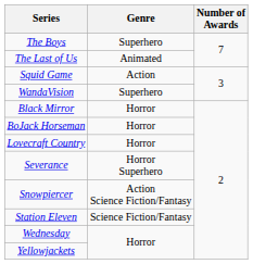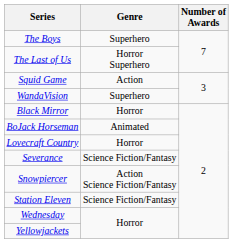 <table class="wikitable">
 <tr>
 <th>Series</th>
 <th>Genre</th>
 <th>Number of<br>Awards</th>
 </tr>
 <tr style="text-align:center">
 <td><em><a href='#'>The Boys</a></em></td>
 <td>Superhero</td>
 <td rowspan="2">7</td>
 </tr>
 <tr style="text-align:center">
 <td><em><a href='#'>The Last of Us</a></em></td>
-<td>Animated</td>
+<td>Horror<br>Superhero</td>
 </tr>
 <tr style="text-align:center">
 <td><em><a href='#'>Squid Game</a></em></td>
 <td>Action</td>
 <td rowspan="2">3</td>
 </tr>
 <tr style="text-align:center">
 <td><em><a href='#'>WandaVision</a></em></td>
 <td>Superhero</td>
 </tr>
 <tr style="text-align:center">
 <td><em><a href='#'>Black Mirror</a></em></td>
 <td>Horror</td>
 <td rowspan="8">2</td>
 </tr>
 <tr style="text-align:center">
 <td><em><a href='#'>BoJack Horseman</a></em></td>
-<td>Horror</td>
+<td>Animated</td>
 </tr>
 <tr style="text-align:center">
 <td><em><a href='#'>Lovecraft Country</a></em></td>
 <td>Horror</td>
 </tr>
 <tr style="text-align:center">
 <td><em><a href='#'>Severance</a></em></td>
-<td>Horror<br>Superhero</td>
+<td>Science Fiction/Fantasy</td>
 </tr>
 <tr style="text-align:center">
 <td><em><a href='#'>Snowpiercer</a></em></td>
 <td>Action<br>Science Fiction/Fantasy</td>
 </tr>
 <tr style="text-align:center">
 <td><em><a href='#'>Station Eleven</a></em></td>
 <td>Science Fiction/Fantasy</td>
 </tr>
 <tr style="text-align:center">
 <td><em><a href='#'>Wednesday</a></em></td>
 <td rowspan="2">Horror</td>
 </tr>
 <tr style="text-align:center">
 <td><em><a href='#'>Yellowjackets</a></em></td>
 </tr>
 </table>
